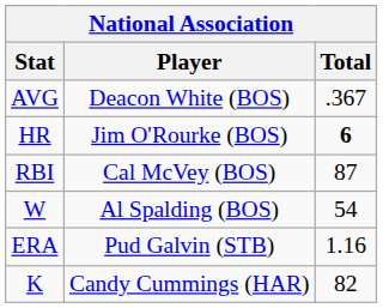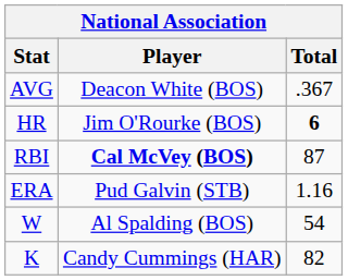 <table class="wikitable" style="text-align:center;">
 <tr>
 <th colspan="3"><a href='#'>National Association</a></th>
 </tr>
 <tr>
 <th>Stat</th>
 <th>Player</th>
 <th>Total</th>
 </tr>
 <tr>
 <td><a href='#'>AVG</a></td>
 <td><a href='#'>Deacon White</a> (<a href='#'>BOS</a>)</td>
 <td>.367</td>
 </tr>
 <tr>
 <td><a href='#'>HR</a></td>
 <td><a href='#'>Jim O'Rourke</a> (<a href='#'>BOS</a>)</td>
 <td><strong>6</strong></td>
 </tr>
 <tr>
 <td><a href='#'>RBI</a></td>
-<td><a href='#'>Cal McVey</a> (<a href='#'>BOS</a>)</td>
+<td><strong><a href='#'>Cal McVey</a> (<a href='#'>BOS</a>)</strong></td>
 <td>87</td>
+</tr>
+<tr>
+<td><a href='#'>ERA</a></td>
+<td><a href='#'>Pud Galvin</a> (<a href='#'>STB</a>)</td>
+<td>1.16</td>
 </tr>
 <tr>
 <td><a href='#'>W</a></td>
 <td><a href='#'>Al Spalding</a> (<a href='#'>BOS</a>)</td>
 <td>54</td>
 </tr>
 <tr>
-<td><a href='#'>ERA</a></td>
-<td><a href='#'>Pud Galvin</a> (<a href='#'>STB</a>)</td>
-<td>1.16</td>
-</tr>
-<tr>
 <td><a href='#'>K</a></td>
 <td><a href='#'>Candy Cummings</a> (<a href='#'>HAR</a>)</td>
 <td>82</td>
 </tr>
 </table>
